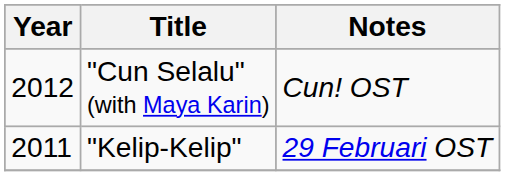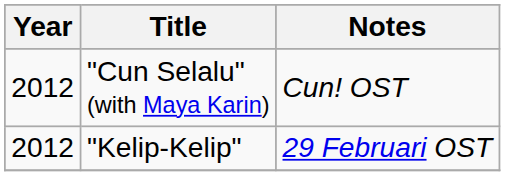 <table class="wikitable">
 <tr>
 <th>Year</th>
 <th>Title</th>
 <th>Notes</th>
 </tr>
 <tr>
 <td>2012</td>
 <td>"Cun Selalu" <br><small>(with <a href='#'>Maya Karin</a>)</small></td>
 <td><em>Cun! OST</em></td>
 </tr>
 <tr>
-<td>2011</td>
+<td>2012</td>
 <td>"Kelip-Kelip"</td>
 <td><em><a href='#'>29 Februari</a> OST</em></td>
 </tr>
 <tr>
 </tr>
 </table>
